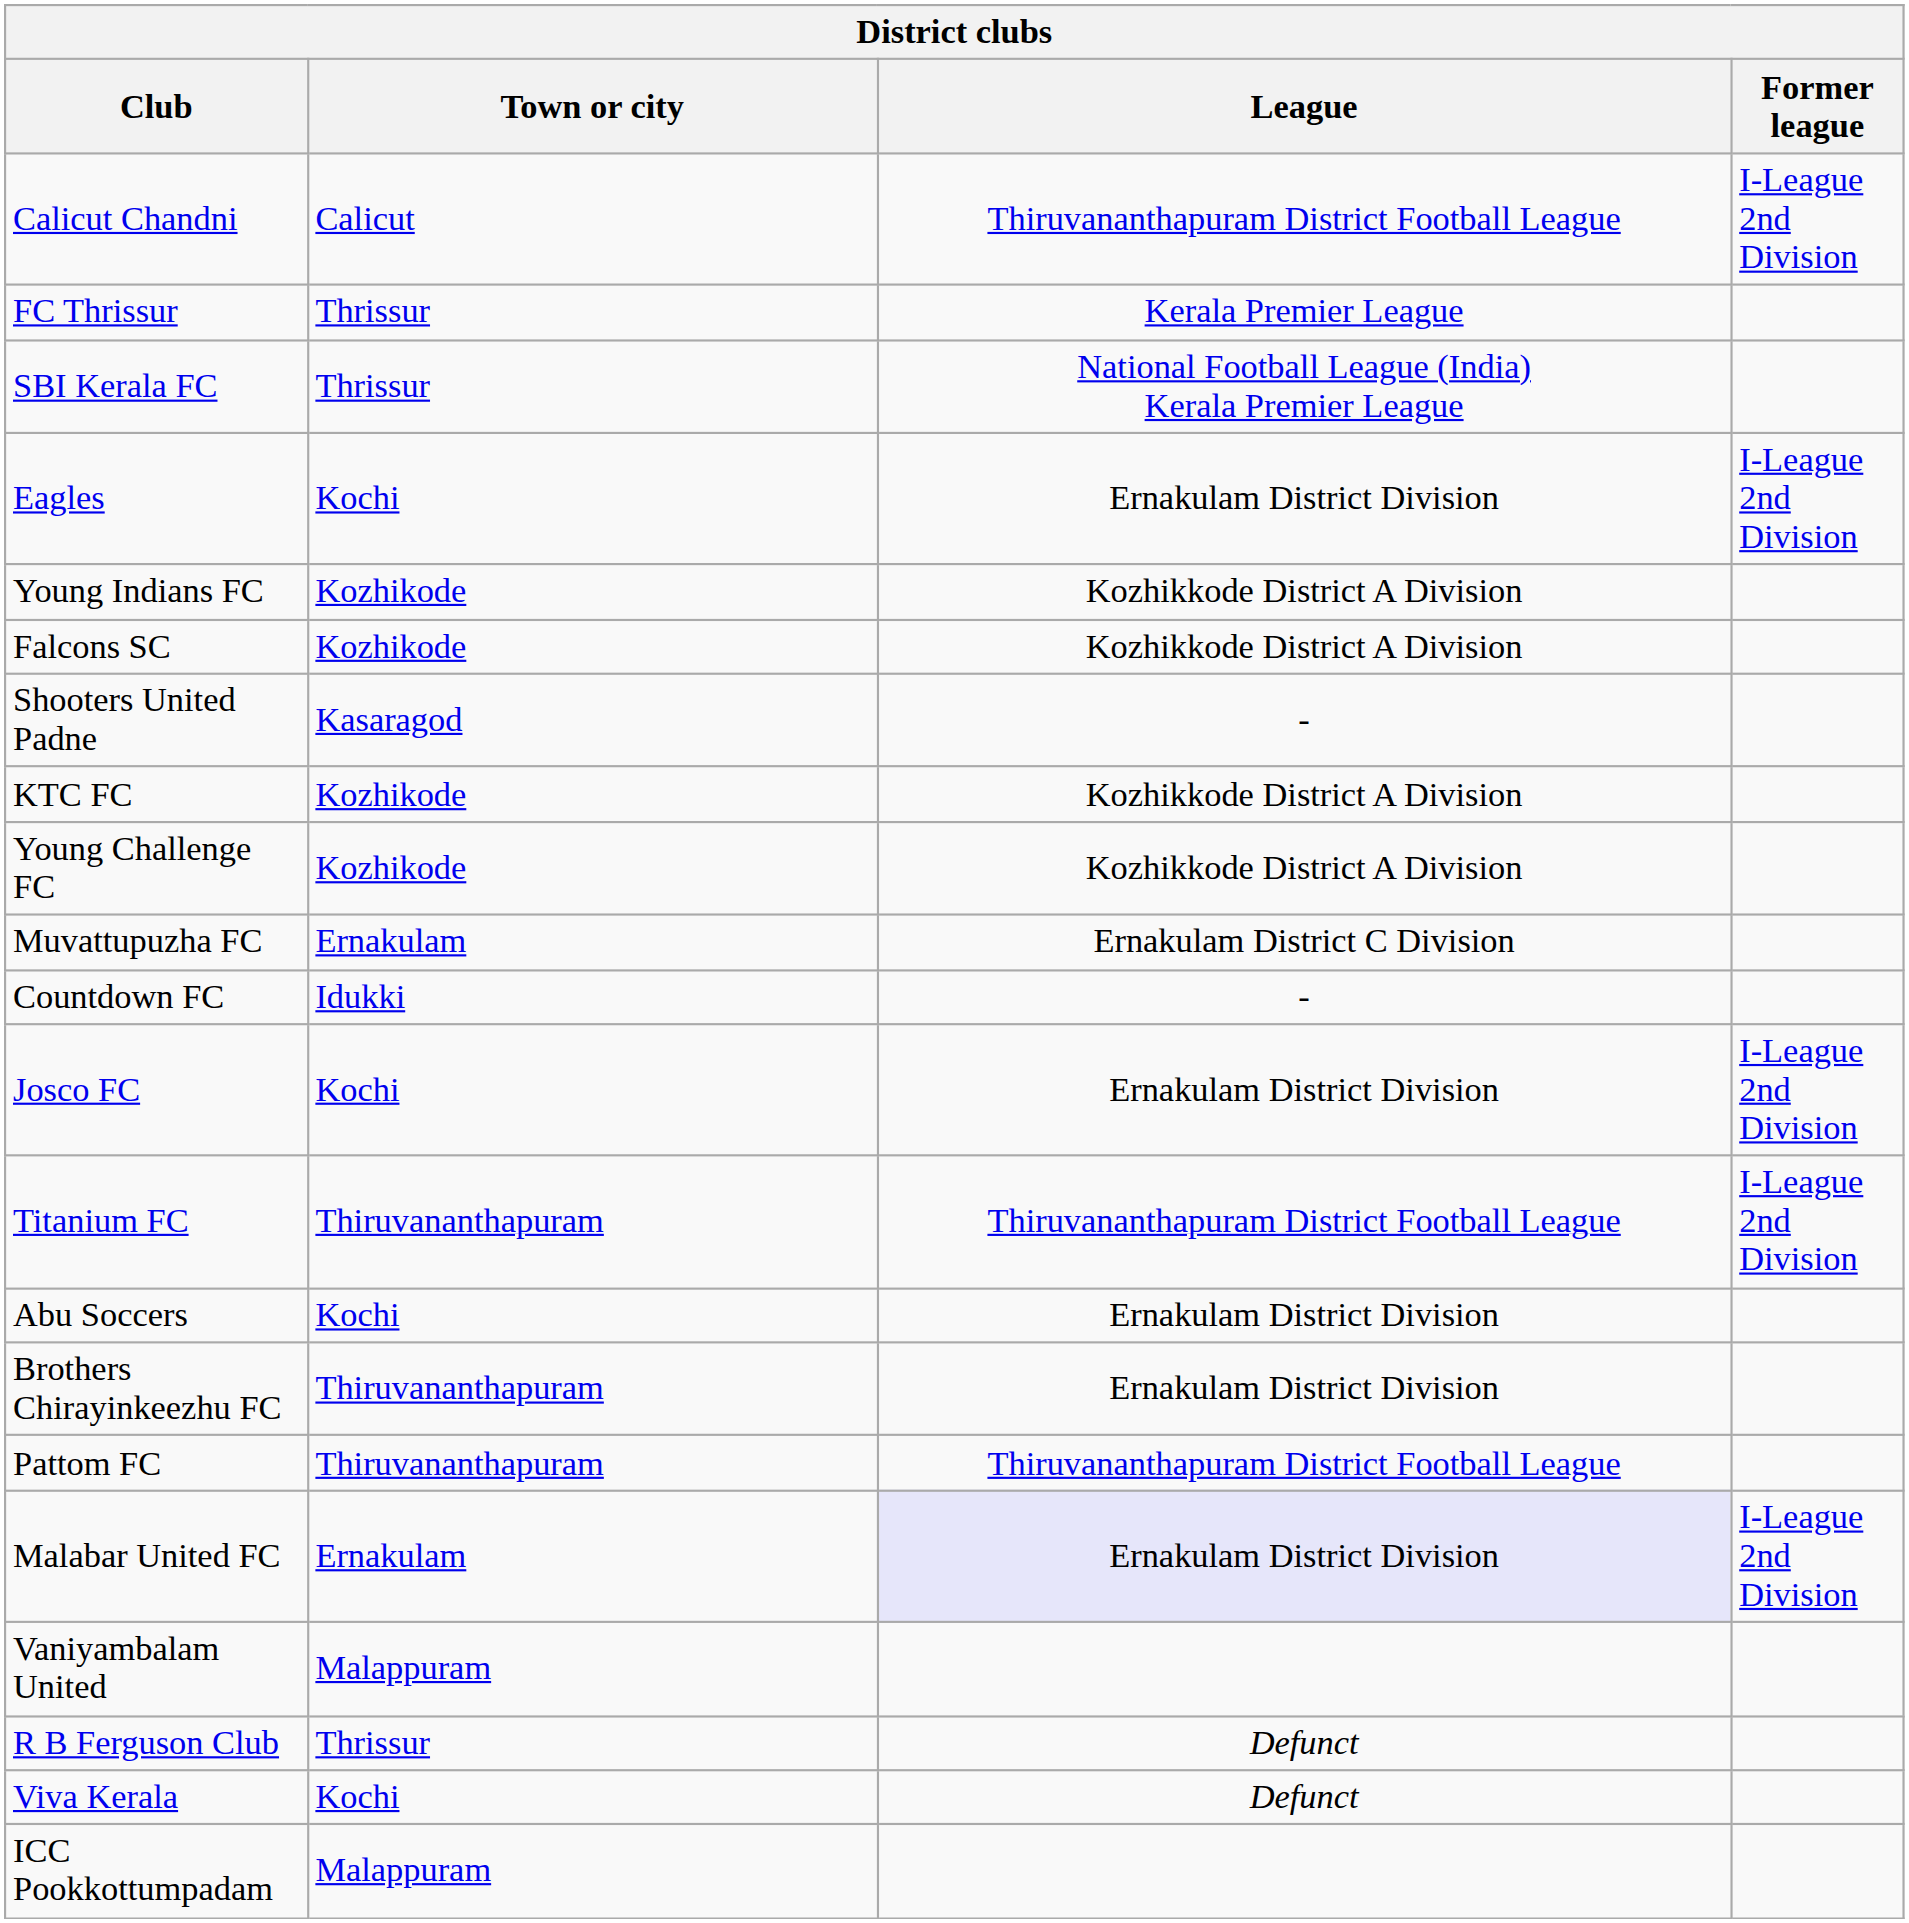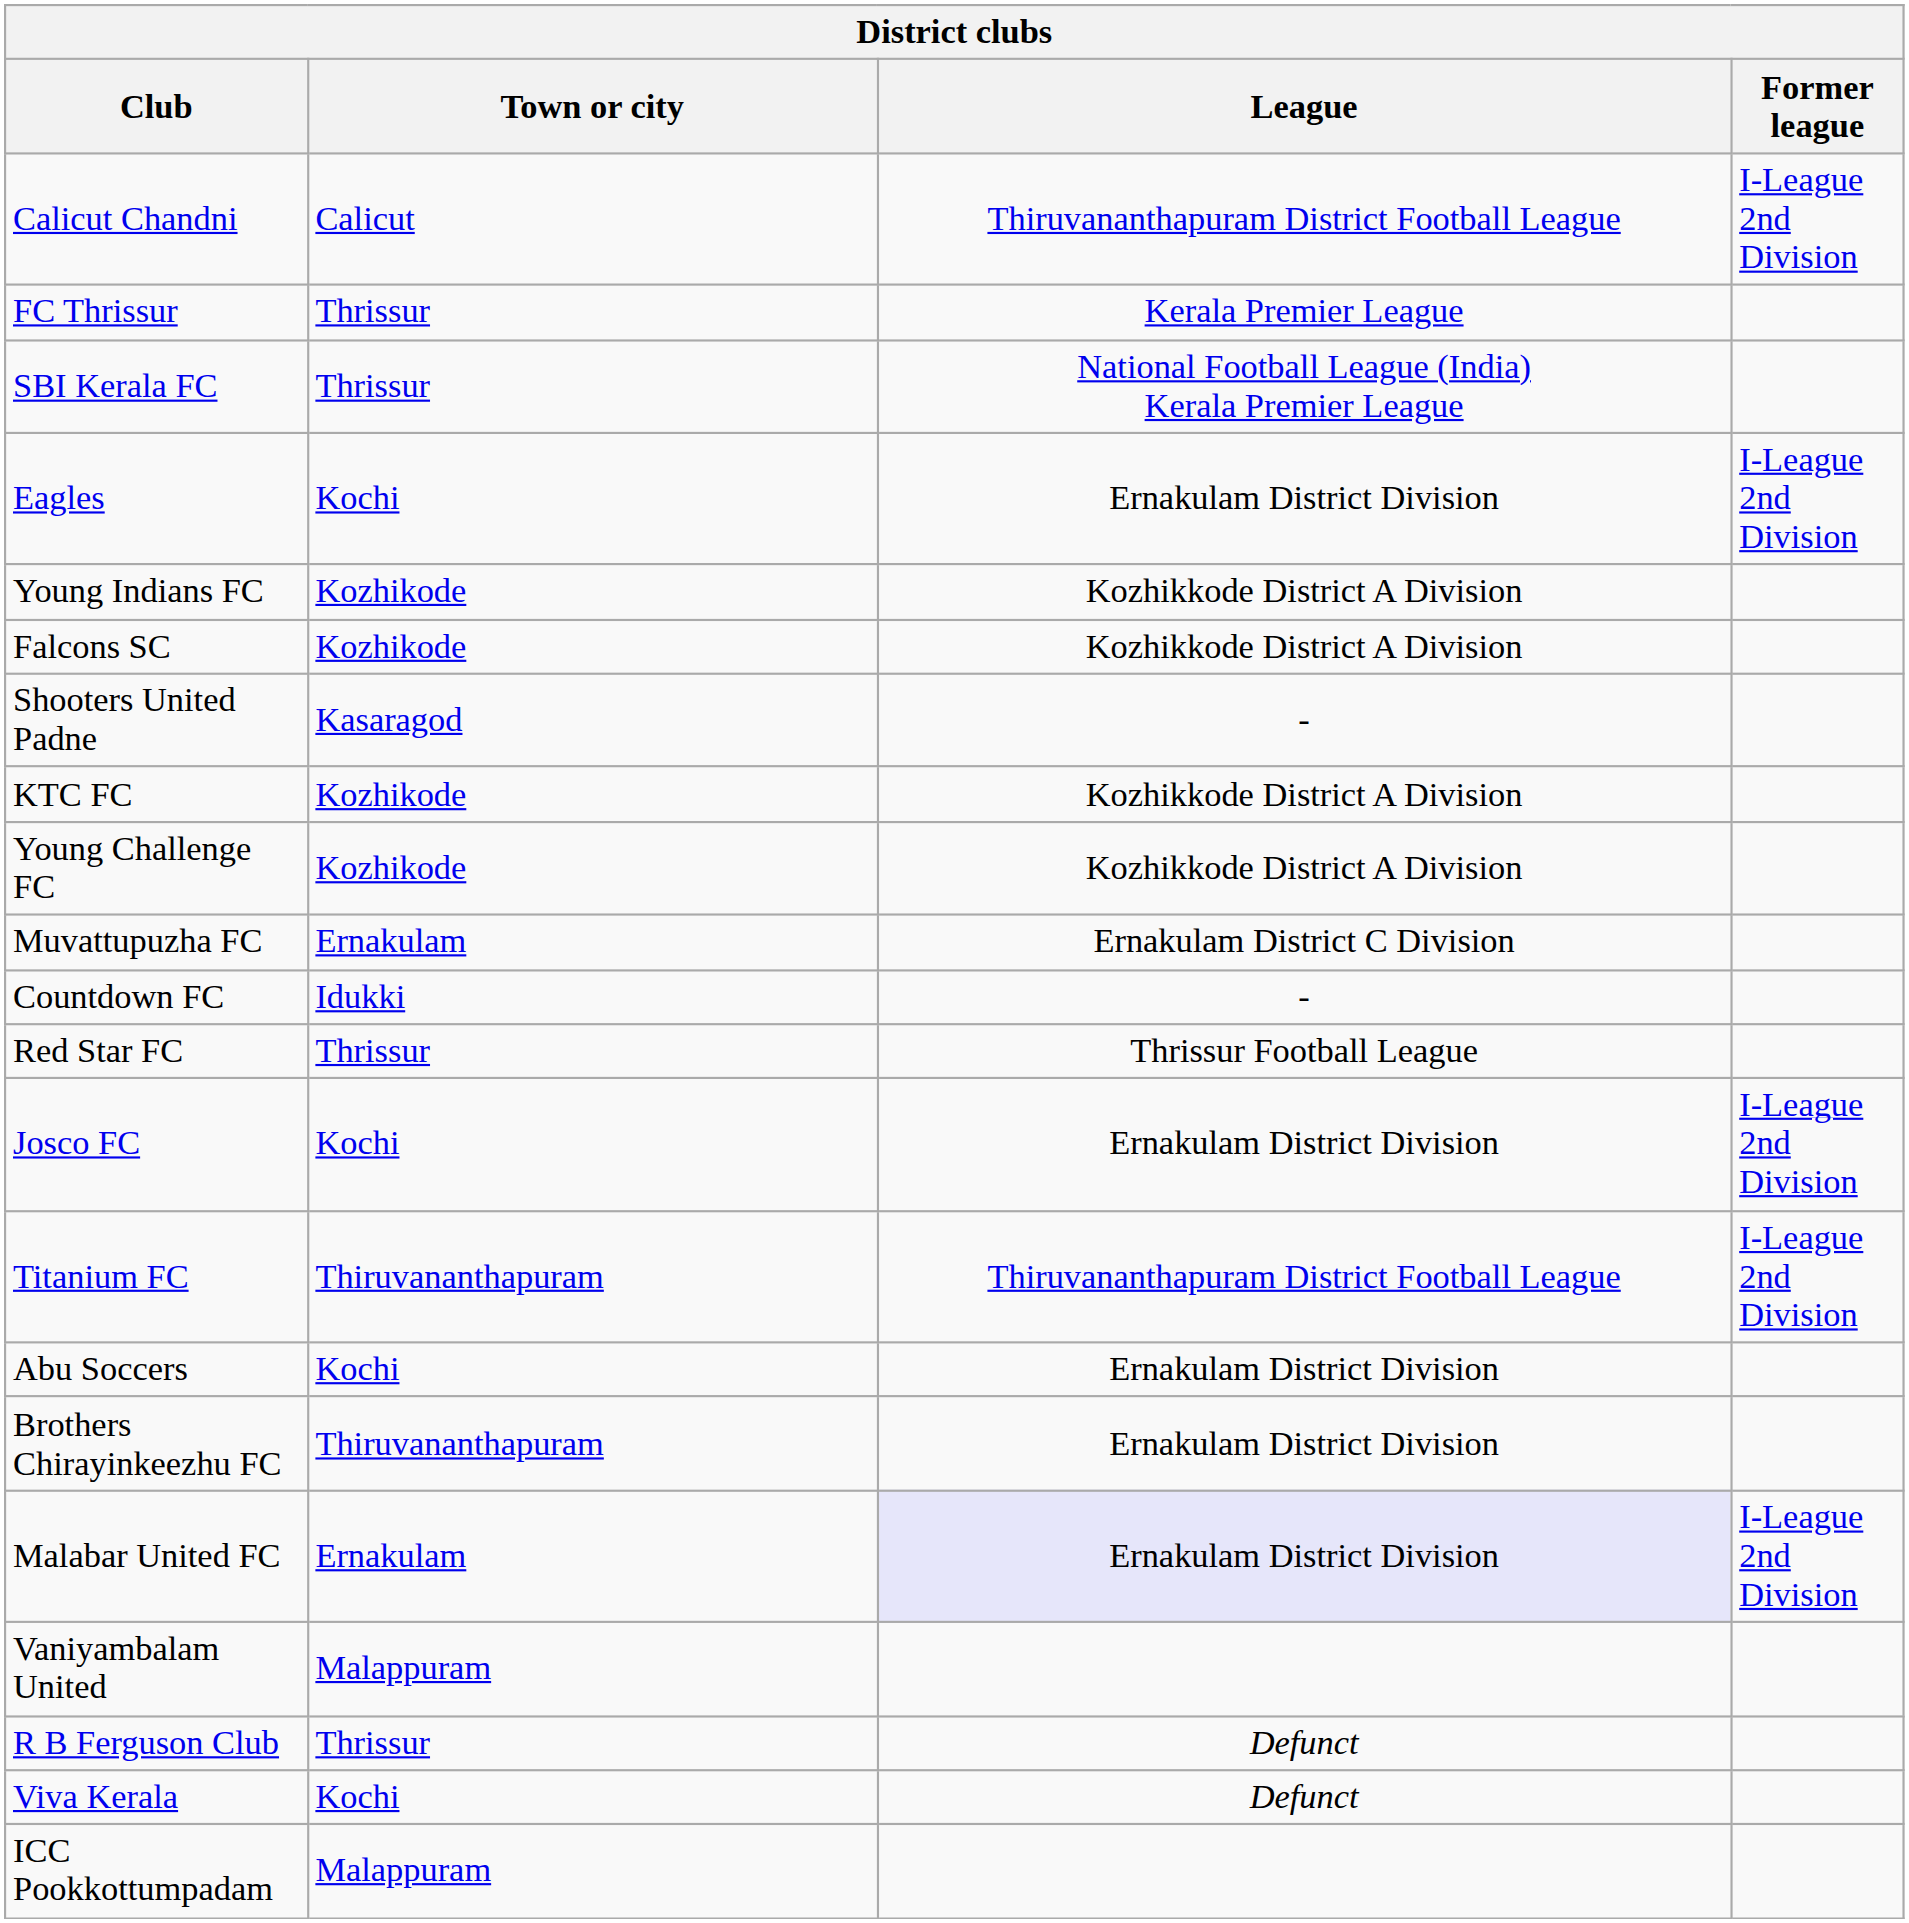 <table class="wikitable sortable" width="100%">
 <tr>
 <th colspan="4">District clubs</th>
 </tr>
 <tr>
 <th !width="25%">Club</th>
 <th width="30%">Town or city</th>
 <th width="45%">League</th>
 <th>Former league</th>
 </tr>
 <tr>
 <td><a href='#'>Calicut Chandni</a></td>
 <td><a href='#'>Calicut</a></td>
 <td align="center"><a href='#'>Thiruvananthapuram District Football League</a></td>
 <td><a href='#'>I-League 2nd Division</a></td>
 </tr>
 <tr>
 <td><a href='#'>FC Thrissur</a></td>
 <td><a href='#'>Thrissur</a></td>
 <td align="center"><a href='#'>Kerala Premier League</a></td>
 <td></td>
 </tr>
 <tr>
 <td><a href='#'>SBI Kerala FC</a></td>
 <td><a href='#'>Thrissur</a></td>
 <td align="center"><a href='#'>National Football League (India)</a><br><a href='#'>Kerala Premier League</a></td>
 <td></td>
 </tr>
 <tr>
 <td><a href='#'>Eagles</a></td>
 <td><a href='#'>Kochi</a></td>
 <td align="center">Ernakulam District Division</td>
 <td><a href='#'>I-League 2nd Division</a></td>
 </tr>
 <tr>
 <td>Young Indians FC</td>
 <td><a href='#'>Kozhikode</a></td>
 <td align="center">Kozhikkode District A Division</td>
 <td></td>
 </tr>
 <tr>
 <td>Falcons SC</td>
 <td><a href='#'>Kozhikode</a></td>
 <td align="center">Kozhikkode District A Division</td>
 <td></td>
 </tr>
 <tr>
 <td>Shooters United Padne</td>
 <td><a href='#'>Kasaragod</a></td>
 <td align="center">-</td>
 <td></td>
 </tr>
 <tr>
 <td>KTC FC</td>
 <td><a href='#'>Kozhikode</a></td>
 <td align="center">Kozhikkode District A Division</td>
 <td></td>
 </tr>
 <tr>
 <td>Young Challenge FC</td>
 <td><a href='#'>Kozhikode</a></td>
 <td align="center">Kozhikkode District A Division</td>
 <td></td>
 </tr>
 <tr>
 <td>Muvattupuzha FC</td>
 <td><a href='#'>Ernakulam</a></td>
 <td align="center">Ernakulam District C Division</td>
 <td></td>
 </tr>
 <tr>
 <td>Countdown FC</td>
 <td><a href='#'>Idukki</a></td>
 <td align="center">-</td>
 <td></td>
 </tr>
 <tr>
+<td>Red Star FC</td>
+<td><a href='#'>Thrissur</a></td>
+<td align="center">Thrissur Football League</td>
+<td></td>
+</tr>
+<tr>
 <td><a href='#'>Josco FC</a></td>
 <td><a href='#'>Kochi</a></td>
 <td align="center">Ernakulam District Division</td>
 <td><a href='#'>I-League 2nd Division</a></td>
 </tr>
 <tr>
 <td><a href='#'>Titanium FC</a></td>
 <td><a href='#'>Thiruvananthapuram</a></td>
 <td align="center"><a href='#'>Thiruvananthapuram District Football League</a></td>
 <td><a href='#'>I-League 2nd Division</a></td>
 </tr>
 <tr>
 <td>Abu Soccers</td>
 <td><a href='#'>Kochi</a></td>
 <td align="center">Ernakulam District Division</td>
 <td></td>
 </tr>
 <tr>
 <td>Brothers Chirayinkeezhu FC</td>
 <td><a href='#'>Thiruvananthapuram</a></td>
 <td align="center">Ernakulam District Division</td>
-<td></td>
-</tr>
-<tr>
-<td>Pattom FC</td>
-<td><a href='#'>Thiruvananthapuram</a></td>
-<td align="center"><a href='#'>Thiruvananthapuram District Football League</a></td>
 <td></td>
 </tr>
 <tr>
 <td>Malabar United FC</td>
 <td><a href='#'>Ernakulam</a></td>
 <td align="center" style="background: lavender;">Ernakulam District Division</td>
 <td><a href='#'>I-League 2nd Division</a></td>
 </tr>
 <tr>
 <td>Vaniyambalam United</td>
 <td><a href='#'>Malappuram</a></td>
 <td></td>
 </tr>
 <tr>
 <td><a href='#'>R B Ferguson Club</a></td>
 <td><a href='#'>Thrissur</a></td>
 <td align="center"><em>Defunct</em></td>
 <td></td>
 </tr>
 <tr>
 <td><a href='#'>Viva Kerala</a></td>
 <td><a href='#'>Kochi</a></td>
 <td align="center"><em>Defunct</em></td>
 <td></td>
 </tr>
 <tr>
 <td>ICC Pookkottumpadam</td>
 <td><a href='#'>Malappuram</a></td>
 <td></td>
 </tr>
 </table>
